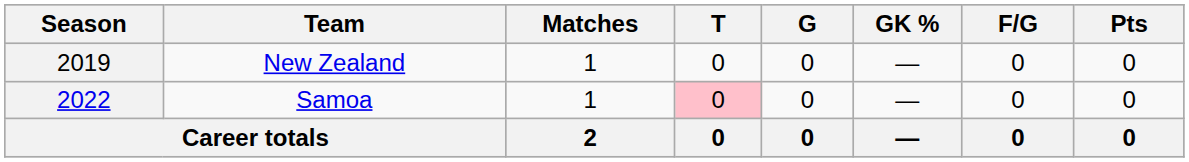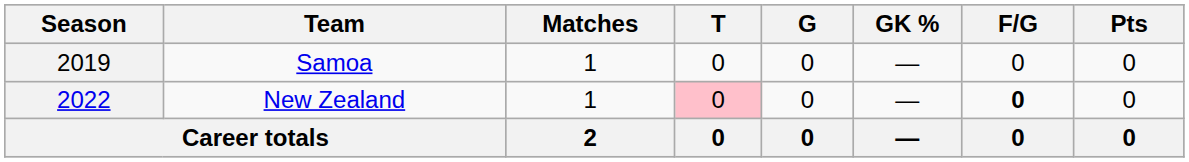 <table class="wikitable sortable"  style="font-size:90%; text-align:center; width:80%;">
 <tr>
 <th width=2%>Season</th>
 <th width=8%>Team</th>
 <th width=2%>Matches</th>
 <th width=2%>T</th>
 <th width=2%>G</th>
 <th width=2%>GK %</th>
 <th width=2%>F/G</th>
 <th width=2%>Pts</th>
 </tr>
 <tr>
 <th scope="row" style="text-align:center; font-weight:normal">2019</th>
-<td style="text-align:center;"> <a href='#'>New Zealand</a></td>
+<td style="text-align:center;"> <a href='#'>Samoa</a></td>
 <td>1</td>
 <td>0</td>
 <td>0</td>
 <td>—</td>
 <td>0</td>
 <td>0</td>
 </tr>
 <tr>
 <th scope="row" style="text-align:center; font-weight:normal"><a href='#'>2022</a></th>
-<td style="text-align:center;"> <a href='#'>Samoa</a></td>
+<td style="text-align:center;"> <a href='#'>New Zealand</a></td>
 <td>1</td>
 <td style="background: pink;">0</td>
 <td>0</td>
 <td>—</td>
-<td>0</td>
+<td><strong>0</strong></td>
 <td>0</td>
 </tr>
 <tr class="sortbottom">
 <th colspan="2">Career totals</th>
 <th>2</th>
 <th>0</th>
 <th>0</th>
 <th>—</th>
 <th>0</th>
 <th>0</th>
 </tr>
 </table>
